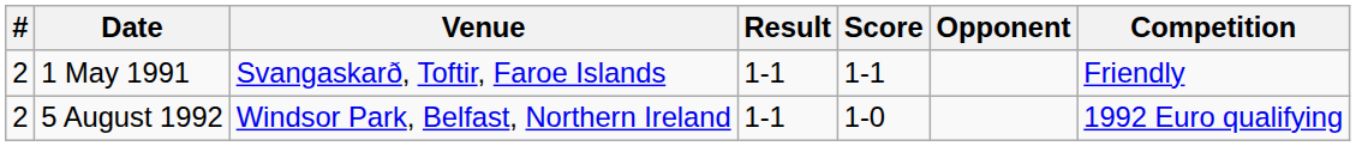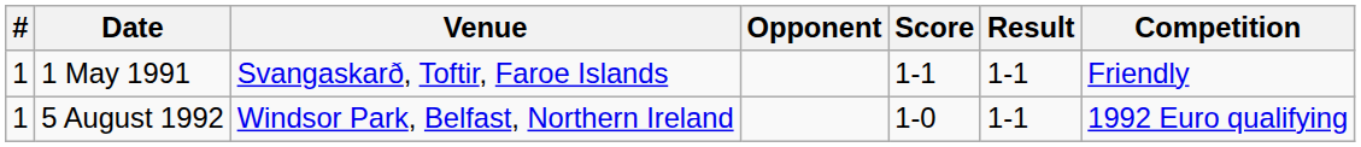 <table class="wikitable">
 <tr>
 <th>#</th>
 <th>Date</th>
 <th>Venue</th>
+<th>Opponent</th>
+<th>Score</th>
 <th>Result</th>
-<th>Score</th>
-<th>Opponent</th>
 <th>Competition</th>
 </tr>
 <tr>
-<td>2</td>
+<td>1</td>
 <td>1 May 1991</td>
 <td><a href='#'>Svangaskarð</a>, <a href='#'>Toftir</a>, <a href='#'>Faroe Islands</a></td>
+<td></td>
 <td>1-1</td>
 <td>1-1</td>
-<td></td>
 <td><a href='#'>Friendly</a></td>
 </tr>
 <tr>
-<td>2</td>
+<td>1</td>
 <td>5 August 1992</td>
 <td><a href='#'>Windsor Park</a>, <a href='#'>Belfast</a>, <a href='#'>Northern Ireland</a></td>
+<td></td>
+<td>1-0</td>
 <td>1-1</td>
-<td>1-0</td>
-<td></td>
 <td><a href='#'>1992 Euro qualifying</a></td>
 </tr>
 </table>
